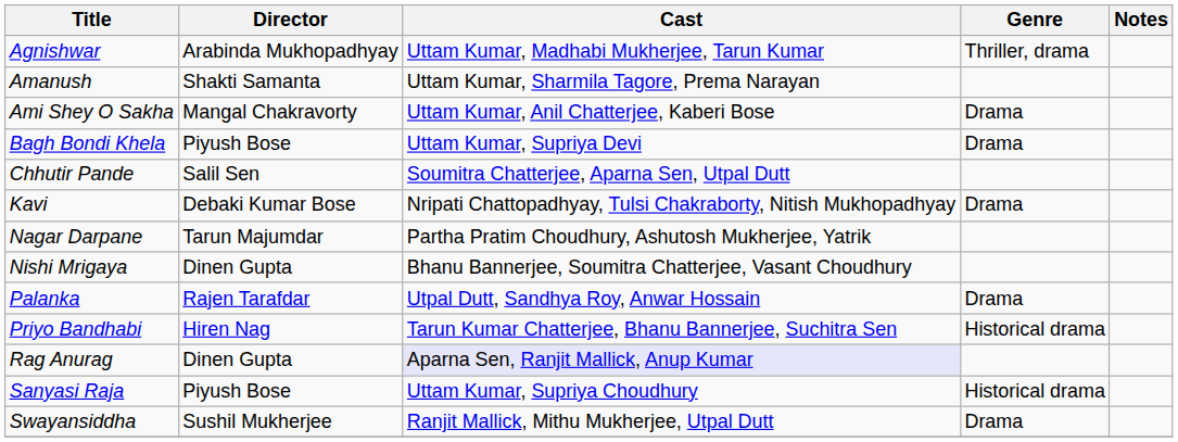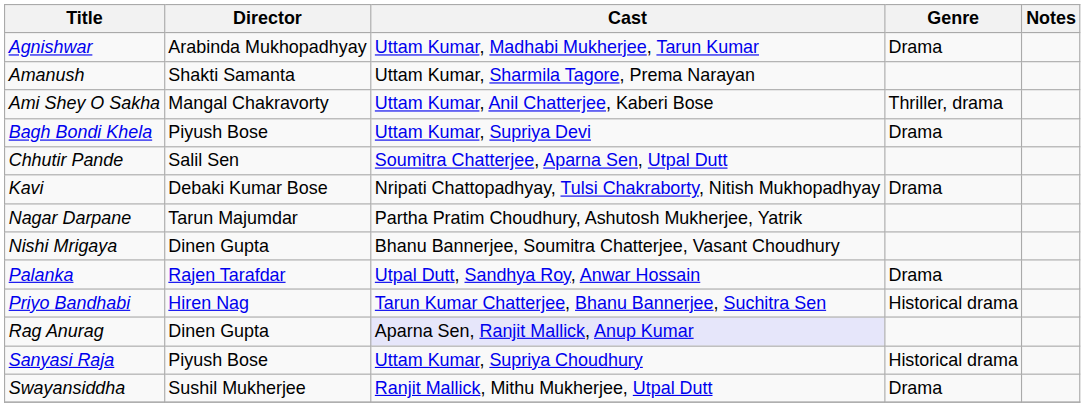 <table class="wikitable sortable" border="0">
 <tr>
 <th>Title</th>
 <th>Director</th>
 <th>Cast</th>
 <th>Genre</th>
 <th>Notes</th>
 </tr>
 <tr>
 <td><em><a href='#'>Agnishwar</a></em></td>
 <td>Arabinda Mukhopadhyay</td>
 <td><a href='#'>Uttam Kumar</a>, <a href='#'>Madhabi Mukherjee</a>, <a href='#'>Tarun Kumar</a></td>
-<td>Thriller, drama</td>
+<td>Drama</td>
 <td></td>
 </tr>
 <tr>
 <td><em>Amanush</em></td>
 <td>Shakti Samanta</td>
 <td>Uttam Kumar, <a href='#'>Sharmila Tagore</a>, Prema Narayan</td>
 <td></td>
 <td></td>
 </tr>
 <tr>
 <td><em>Ami Shey O Sakha</em></td>
 <td>Mangal Chakravorty</td>
 <td><a href='#'>Uttam Kumar</a>, <a href='#'>Anil Chatterjee</a>, Kaberi Bose</td>
-<td>Drama</td>
+<td>Thriller, drama</td>
 <td></td>
 </tr>
 <tr>
 <td><em><a href='#'>Bagh Bondi Khela</a></em></td>
 <td>Piyush Bose</td>
 <td><a href='#'>Uttam Kumar</a>, <a href='#'>Supriya Devi</a></td>
 <td>Drama</td>
 <td></td>
 </tr>
 <tr>
 <td><em>Chhutir Pande</em></td>
 <td>Salil Sen</td>
 <td><a href='#'>Soumitra Chatterjee</a>, <a href='#'>Aparna Sen</a>, <a href='#'>Utpal Dutt</a></td>
 <td></td>
 <td></td>
 </tr>
 <tr>
 <td><em>Kavi</em></td>
 <td>Debaki Kumar Bose</td>
 <td>Nripati Chattopadhyay, <a href='#'>Tulsi Chakraborty</a>, Nitish Mukhopadhyay</td>
 <td>Drama</td>
 <td></td>
 </tr>
 <tr>
 <td><em>Nagar Darpane</em></td>
 <td>Tarun Majumdar</td>
 <td>Partha Pratim Choudhury, Ashutosh Mukherjee, Yatrik</td>
 <td></td>
 <td></td>
 </tr>
 <tr>
 <td><em>Nishi Mrigaya</em></td>
 <td>Dinen Gupta</td>
 <td>Bhanu Bannerjee, Soumitra Chatterjee, Vasant Choudhury</td>
 <td></td>
 <td></td>
 </tr>
 <tr>
 <td><em><a href='#'>Palanka</a></em></td>
 <td><a href='#'>Rajen Tarafdar</a></td>
 <td><a href='#'>Utpal Dutt</a>, <a href='#'>Sandhya Roy</a>, <a href='#'>Anwar Hossain</a></td>
 <td>Drama</td>
 <td></td>
 </tr>
 <tr>
 <td><em><a href='#'>Priyo Bandhabi</a></em></td>
 <td><a href='#'>Hiren Nag</a></td>
 <td><a href='#'>Tarun Kumar Chatterjee</a>, <a href='#'>Bhanu Bannerjee</a>, <a href='#'>Suchitra Sen</a></td>
 <td>Historical drama</td>
 <td></td>
 </tr>
 <tr>
 <td><em>Rag Anurag</em></td>
 <td>Dinen Gupta</td>
 <td style="background: lavender;">Aparna Sen, <a href='#'>Ranjit Mallick</a>, <a href='#'>Anup Kumar</a></td>
 <td></td>
 <td></td>
 </tr>
 <tr>
 <td><em><a href='#'>Sanyasi Raja</a></em></td>
 <td>Piyush Bose</td>
 <td><a href='#'>Uttam Kumar</a>, <a href='#'>Supriya Choudhury</a></td>
 <td>Historical drama</td>
 <td></td>
 </tr>
 <tr>
 <td><em>Swayansiddha</em></td>
 <td>Sushil Mukherjee</td>
 <td><a href='#'>Ranjit Mallick</a>, Mithu Mukherjee, <a href='#'>Utpal Dutt</a></td>
 <td>Drama</td>
 <td></td>
 </tr>
 <tr>
 </tr>
 </table>
